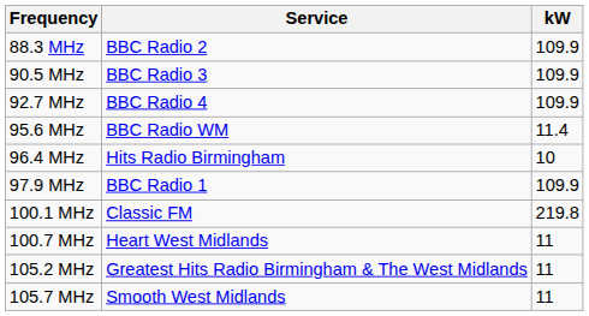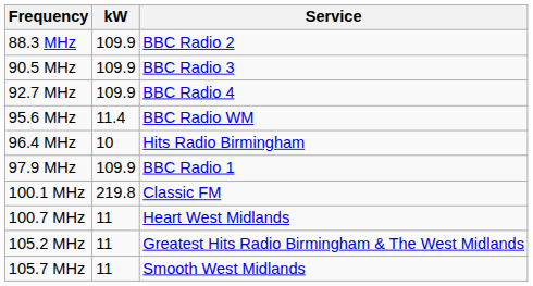 <table class="wikitable sortable">
 <tr>
 <th>Frequency</th>
+<th>kW</th>
 <th>Service</th>
-<th>kW</th>
 </tr>
 <tr>
 <td>88.3 <a href='#'>MHz</a></td>
+<td>109.9</td>
 <td><a href='#'>BBC Radio 2</a></td>
-<td>109.9</td>
 </tr>
 <tr>
 <td>90.5 MHz</td>
+<td>109.9</td>
 <td><a href='#'>BBC Radio 3</a></td>
-<td>109.9</td>
 </tr>
 <tr>
 <td>92.7 MHz</td>
+<td>109.9</td>
 <td><a href='#'>BBC Radio 4</a></td>
-<td>109.9</td>
 </tr>
 <tr>
 <td>95.6 MHz</td>
+<td>11.4</td>
 <td><a href='#'>BBC Radio WM</a></td>
-<td>11.4</td>
 </tr>
 <tr>
 <td>96.4 MHz</td>
+<td>10</td>
 <td><a href='#'>Hits Radio Birmingham</a></td>
-<td>10</td>
 </tr>
 <tr>
 <td>97.9 MHz</td>
+<td>109.9</td>
 <td><a href='#'>BBC Radio 1</a></td>
-<td>109.9</td>
 </tr>
 <tr>
 <td>100.1 MHz</td>
+<td>219.8</td>
 <td><a href='#'>Classic FM</a></td>
-<td>219.8</td>
 </tr>
 <tr>
 <td>100.7 MHz</td>
+<td>11</td>
 <td><a href='#'>Heart West Midlands</a></td>
-<td>11</td>
 </tr>
 <tr>
 <td>105.2 MHz</td>
+<td>11</td>
 <td><a href='#'>Greatest Hits Radio Birmingham & The West Midlands</a></td>
-<td>11</td>
 </tr>
 <tr>
 <td>105.7 MHz</td>
+<td>11</td>
 <td><a href='#'>Smooth West Midlands</a></td>
-<td>11</td>
 </tr>
 </table>
